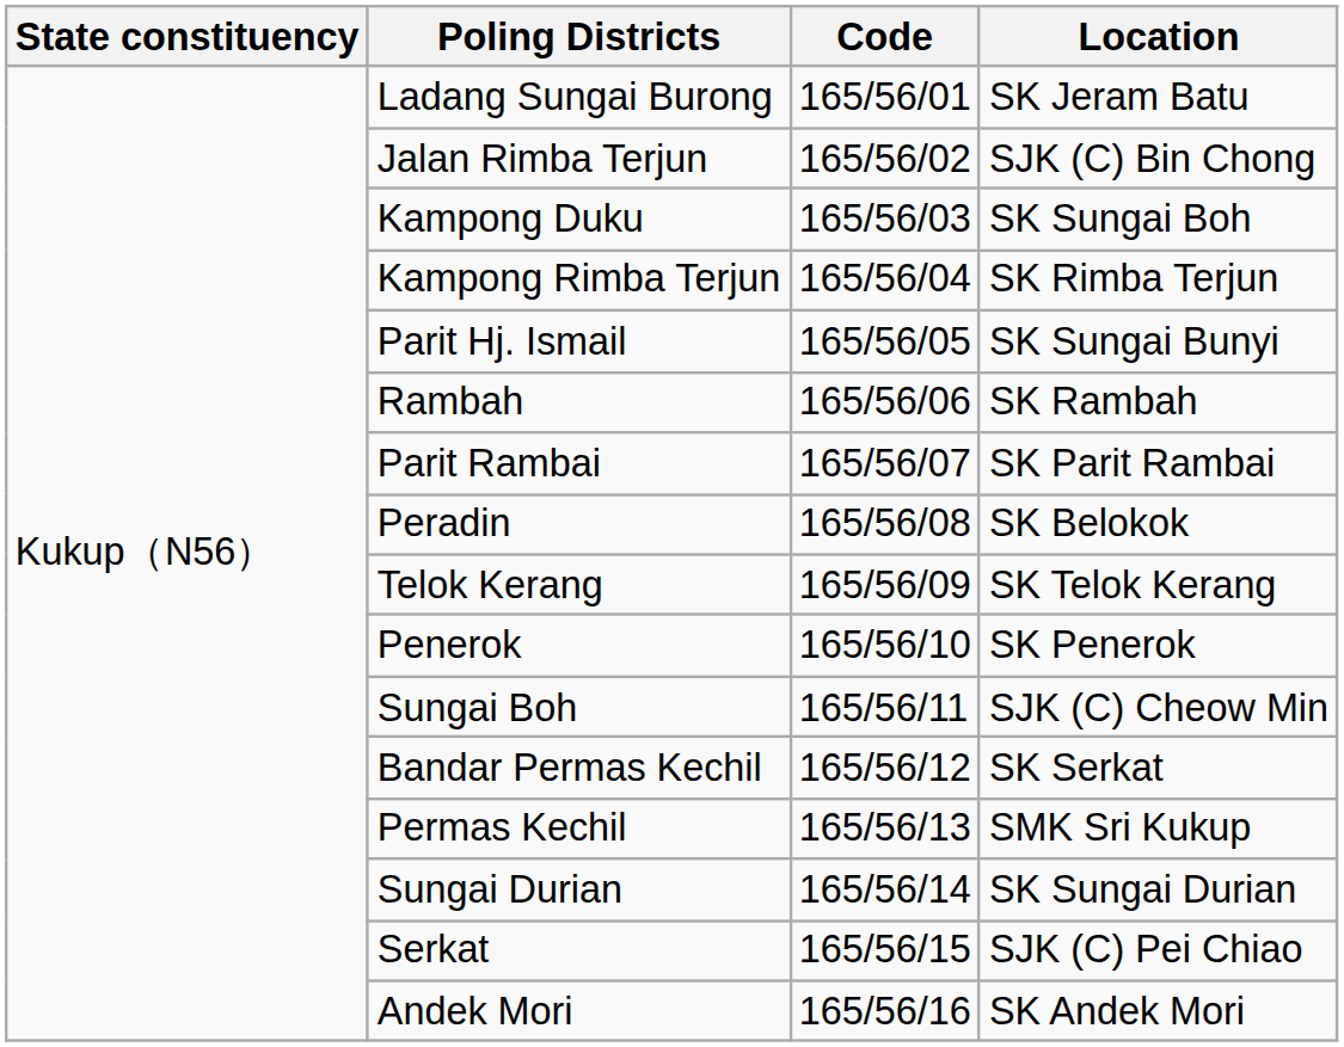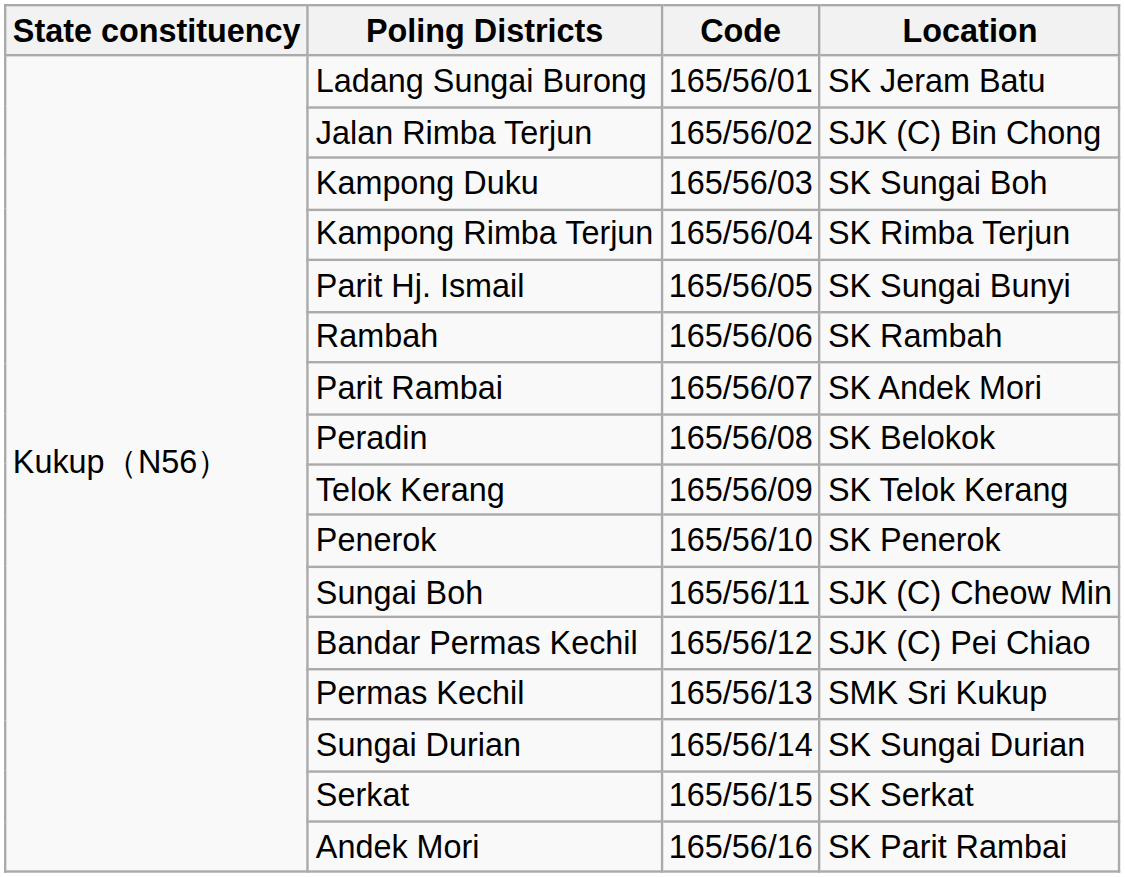 <table class="wikitable sortable mw-collapsible" style="white-space:nowrap;font-size:85%">
 <tr>
 <th>State constituency</th>
 <th>Poling Districts</th>
 <th>Code</th>
 <th>Location</th>
 </tr>
 <tr>
 <td rowspan="16">Kukup（N56）</td>
 <td>Ladang Sungai Burong</td>
 <td>165/56/01</td>
 <td>SK Jeram Batu</td>
 </tr>
 <tr>
 <td>Jalan Rimba Terjun</td>
 <td>165/56/02</td>
 <td>SJK (C) Bin Chong</td>
 </tr>
 <tr>
 <td>Kampong Duku</td>
 <td>165/56/03</td>
 <td>SK Sungai Boh</td>
 </tr>
 <tr>
 <td>Kampong Rimba Terjun</td>
 <td>165/56/04</td>
 <td>SK Rimba Terjun</td>
 </tr>
 <tr>
 <td>Parit Hj. Ismail</td>
 <td>165/56/05</td>
 <td>SK Sungai Bunyi</td>
 </tr>
 <tr>
 <td>Rambah</td>
 <td>165/56/06</td>
 <td>SK Rambah</td>
 </tr>
 <tr>
 <td>Parit Rambai</td>
 <td>165/56/07</td>
-<td>SK Parit Rambai</td>
+<td>SK Andek Mori</td>
 </tr>
 <tr>
 <td>Peradin</td>
 <td>165/56/08</td>
 <td>SK Belokok</td>
 </tr>
 <tr>
 <td>Telok Kerang</td>
 <td>165/56/09</td>
 <td>SK Telok Kerang</td>
 </tr>
 <tr>
 <td>Penerok</td>
 <td>165/56/10</td>
 <td>SK Penerok</td>
 </tr>
 <tr>
 <td>Sungai Boh</td>
 <td>165/56/11</td>
 <td>SJK (C) Cheow Min</td>
 </tr>
 <tr>
 <td>Bandar Permas Kechil</td>
 <td>165/56/12</td>
-<td>SK Serkat</td>
+<td>SJK (C) Pei Chiao</td>
 </tr>
 <tr>
 <td>Permas Kechil</td>
 <td>165/56/13</td>
 <td>SMK Sri Kukup</td>
 </tr>
 <tr>
 <td>Sungai Durian</td>
 <td>165/56/14</td>
 <td>SK Sungai Durian</td>
 </tr>
 <tr>
 <td>Serkat</td>
 <td>165/56/15</td>
-<td>SJK (C) Pei Chiao</td>
+<td>SK Serkat</td>
 </tr>
 <tr>
 <td>Andek Mori</td>
 <td>165/56/16</td>
-<td>SK Andek Mori</td>
+<td>SK Parit Rambai</td>
 </tr>
 </table>
